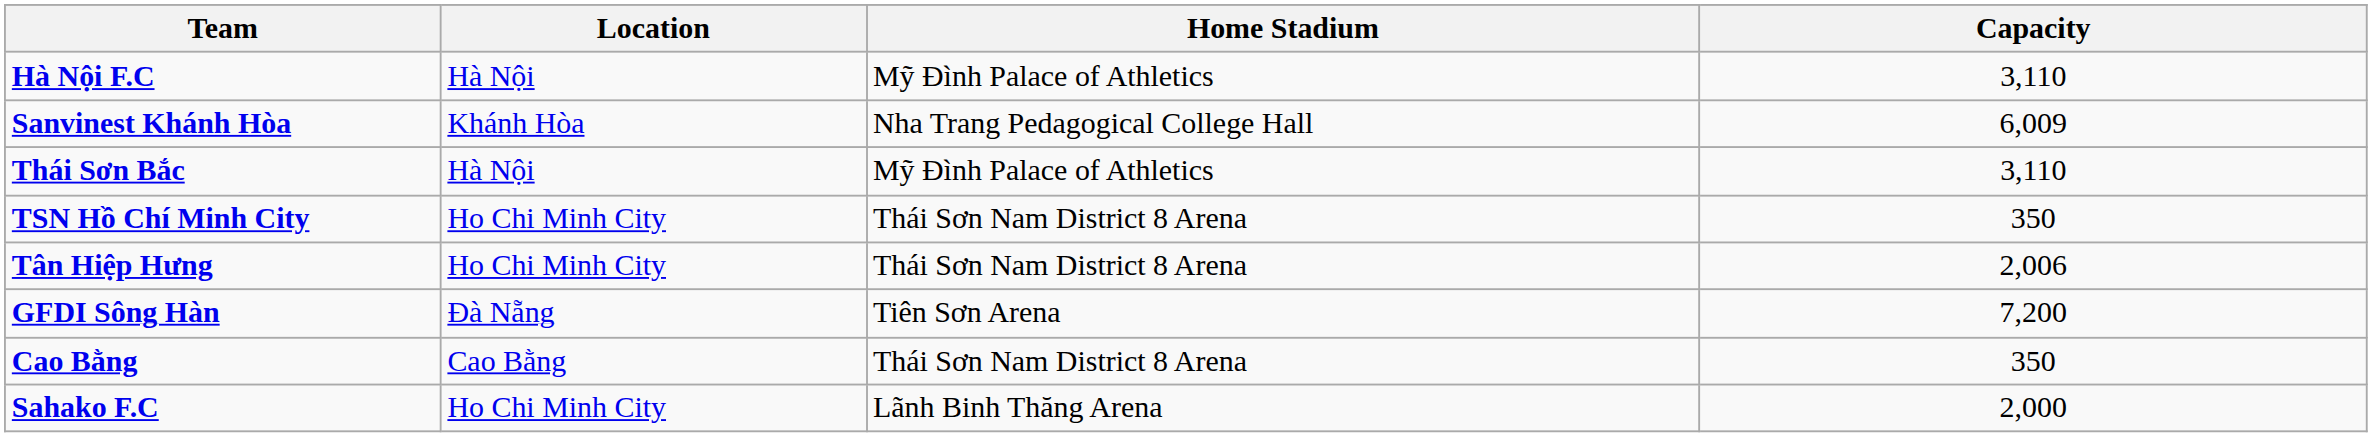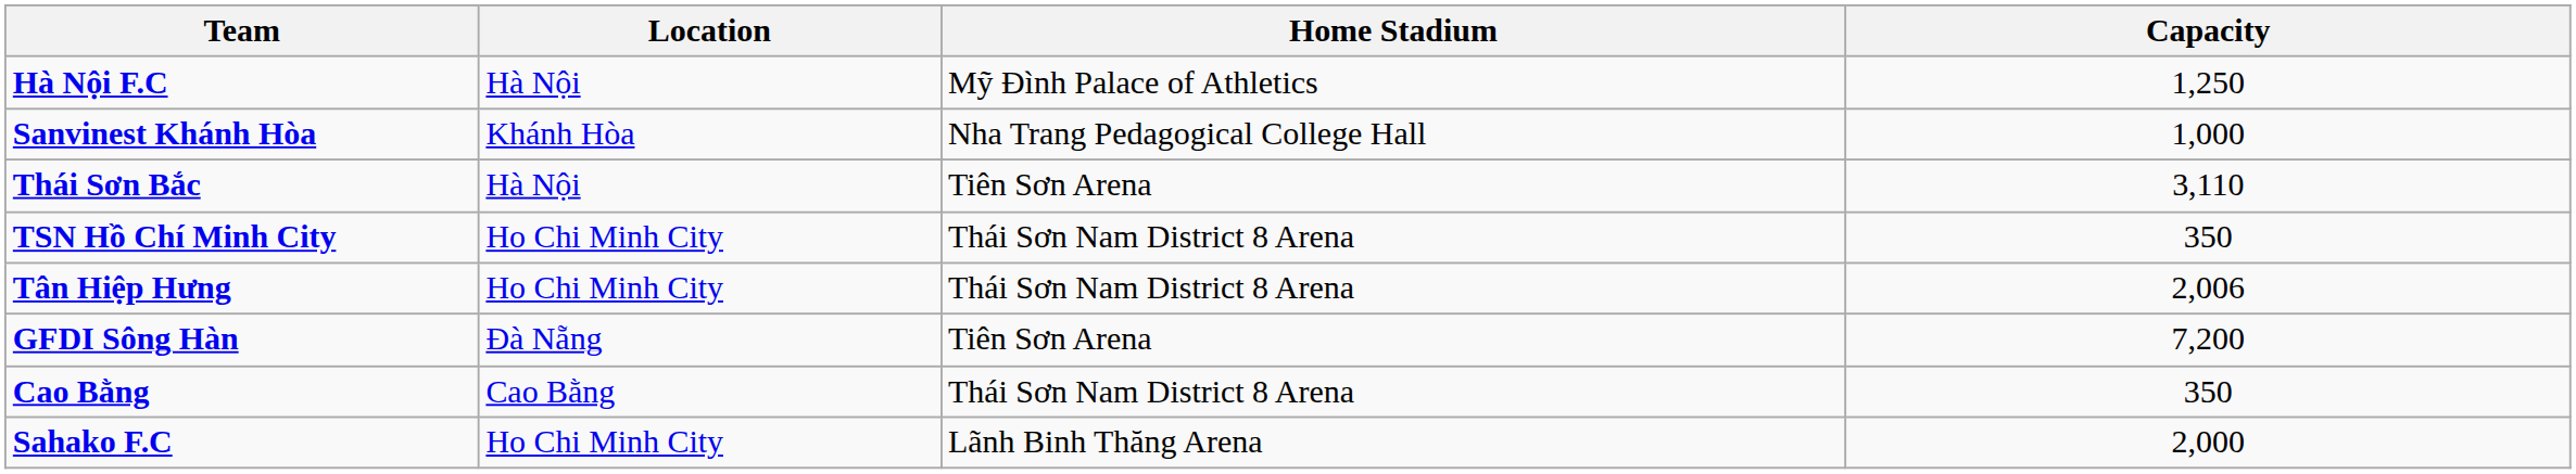 <table class="wikitable" style="width:100%; text-align:left">
 <tr>
 <th style="width:5%">Team</th>
 <th style="width:5%">Location</th>
 <th style="width:10%">Home Stadium</th>
 <th style="width:8%">Capacity</th>
 </tr>
 <tr>
 <td><strong><a href='#'>Hà Nội F.C</a></strong></td>
 <td><a href='#'>Hà Nội</a></td>
 <td>Mỹ Đình Palace of Athletics</td>
-<td align=center>3,110</td>
+<td align=center>1,250</td>
 </tr>
 <tr>
 <td><strong><a href='#'>Sanvinest Khánh Hòa</a></strong></td>
 <td><a href='#'>Khánh Hòa</a></td>
 <td>Nha Trang Pedagogical College Hall</td>
-<td align=center>6,009</td>
+<td align=center>1,000</td>
 </tr>
 <tr>
 <td><strong><a href='#'>Thái Sơn Bắc</a></strong></td>
 <td><a href='#'>Hà Nội</a></td>
-<td>Mỹ Đình Palace of Athletics</td>
+<td>Tiên Sơn Arena</td>
 <td align=center>3,110</td>
 </tr>
 <tr>
 <td><strong><a href='#'>TSN Hồ Chí Minh City</a></strong></td>
 <td><a href='#'>Ho Chi Minh City</a></td>
 <td>Thái Sơn Nam District 8 Arena</td>
 <td align=center>350</td>
 </tr>
 <tr>
 <td><strong><a href='#'>Tân Hiệp Hưng</a></strong></td>
 <td><a href='#'>Ho Chi Minh City</a></td>
 <td>Thái Sơn Nam District 8 Arena</td>
 <td align=center>2,006</td>
 </tr>
 <tr>
 <td><strong><a href='#'>GFDI Sông Hàn</a></strong></td>
 <td><a href='#'>Đà Nẵng</a></td>
 <td>Tiên Sơn Arena</td>
 <td align=center>7,200</td>
 </tr>
 <tr>
 <td><strong><a href='#'>Cao Bằng</a></strong></td>
 <td><a href='#'>Cao Bằng</a></td>
 <td>Thái Sơn Nam District 8 Arena</td>
 <td align=center>350</td>
 </tr>
 <tr>
 <td><strong><a href='#'>Sahako F.C</a></strong></td>
 <td><a href='#'>Ho Chi Minh City</a></td>
 <td>Lãnh Binh Thăng Arena</td>
 <td align=center>2,000</td>
 </tr>
 </table>
